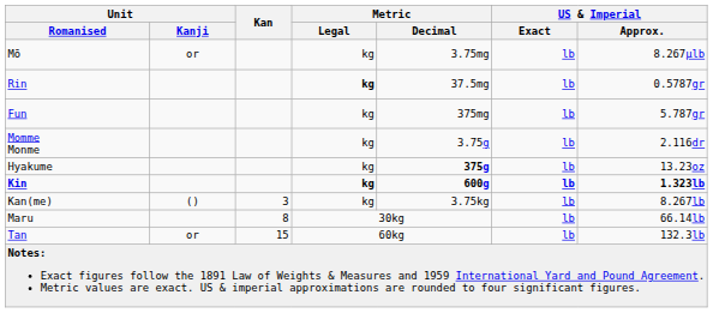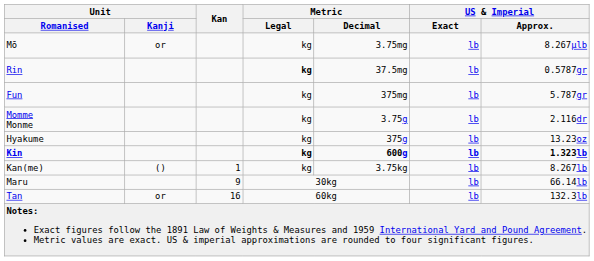 <table class="wikitable">
 <tr>
 <th colspan="2">Unit</th>
 <th rowspan="2">Kan</th>
 <th colspan="2">Metric</th>
 <th colspan="2"><a href='#'>US</a> & <a href='#'>Imperial</a></th>
 </tr>
 <tr>
 <th><a href='#'>Romanised</a></th>
 <th><a href='#'>Kanji</a></th>
 <th>Legal</th>
 <th>Decimal</th>
 <th>Exact</th>
 <th>Approx.</th>
 </tr>
 <tr style="text-align: right">
 <td style="text-align:left;">Mō</td>
 <td align="center"> or </td>
 <td height="30pt"></td>
 <td>kg</td>
 <td>3.75mg</td>
 <td><a href='#'>lb</a></td>
 <td>8.267<a href='#'>μlb</a></td>
 </tr>
 <tr style="text-align: right">
 <td style="text-align:left;"><a href='#'>Rin</a></td>
 <td align="center"></td>
 <td height="30pt"></td>
 <td><strong>kg</strong></td>
 <td>37.5mg</td>
 <td><a href='#'>lb</a></td>
 <td>0.5787<a href='#'>gr</a></td>
 </tr>
 <tr style="text-align: right">
 <td style="text-align:left;"><a href='#'>Fun</a></td>
 <td align="center"></td>
 <td height="30pt"></td>
 <td>kg</td>
 <td>375mg</td>
 <td><a href='#'>lb</a></td>
 <td>5.787<a href='#'>gr</a></td>
 </tr>
 <tr style="text-align: right">
 <td style="text-align:left;"> <a href='#'>Momme</a><br>Monme</td>
 <td align="center"></td>
 <td></td>
 <td>kg</td>
 <td>3.75<a href='#'>g</a></td>
 <td><a href='#'>lb</a></td>
 <td>2.116<a href='#'>dr</a></td>
 </tr>
 <tr style="text-align: right">
 <td style="text-align:left;">Hyakume</td>
 <td align="center"></td>
 <td></td>
 <td>kg</td>
-<td><strong>375<a href='#'>g</a></strong></td>
+<td>375<a href='#'>g</a></td>
 <td><a href='#'>lb</a></td>
 <td>13.23<a href='#'>oz</a></td>
 </tr>
 <tr style="text-align: right">
 <td style="text-align:left;"><strong><a href='#'>Kin</a></strong></td>
 <td align="center"><strong></strong></td>
 <td><strong></strong></td>
 <td><strong>kg</strong></td>
 <td><strong>600<a href='#'>g</a></strong></td>
 <td><strong><a href='#'>lb</a></strong></td>
 <td><strong>1.323<a href='#'>lb</a></strong></td>
 </tr>
 <tr style="text-align: right">
 <td style="text-align:left;">Kan(me)</td>
 <td align="center">()</td>
-<td>3</td>
+<td>1</td>
 <td>kg</td>
 <td>3.75kg</td>
 <td><a href='#'>lb</a></td>
 <td>8.267<a href='#'>lb</a></td>
 </tr>
 <tr style="text-align: right">
 <td style="text-align:left;">Maru</td>
 <td align="center"></td>
-<td>8</td>
+<td>9</td>
 <td colspan=2 style="text-align:center;">30kg</td>
 <td><a href='#'>lb</a></td>
 <td>66.14<a href='#'>lb</a></td>
 </tr>
 <tr style="text-align: right">
 <td style="text-align:left;"><a href='#'>Tan</a></td>
 <td align="center"> or </td>
-<td>15</td>
+<td>16</td>
 <td colspan=2 style="text-align:center;">60kg</td>
 <td><a href='#'>lb</a></td>
 <td>132.3<a href='#'>lb</a></td>
 </tr>
 <tr>
 <td colspan="13" bgcolor=#F0F0F0><strong>Notes:</strong><br><ul><li>Exact figures follow the 1891 Law of Weights & Measures and 1959 <a href='#'>International Yard and Pound Agreement</a>.</li><li>Metric values are exact. US & imperial approximations are rounded to four significant figures.</li></ul></td>
 </tr>
 </table>
